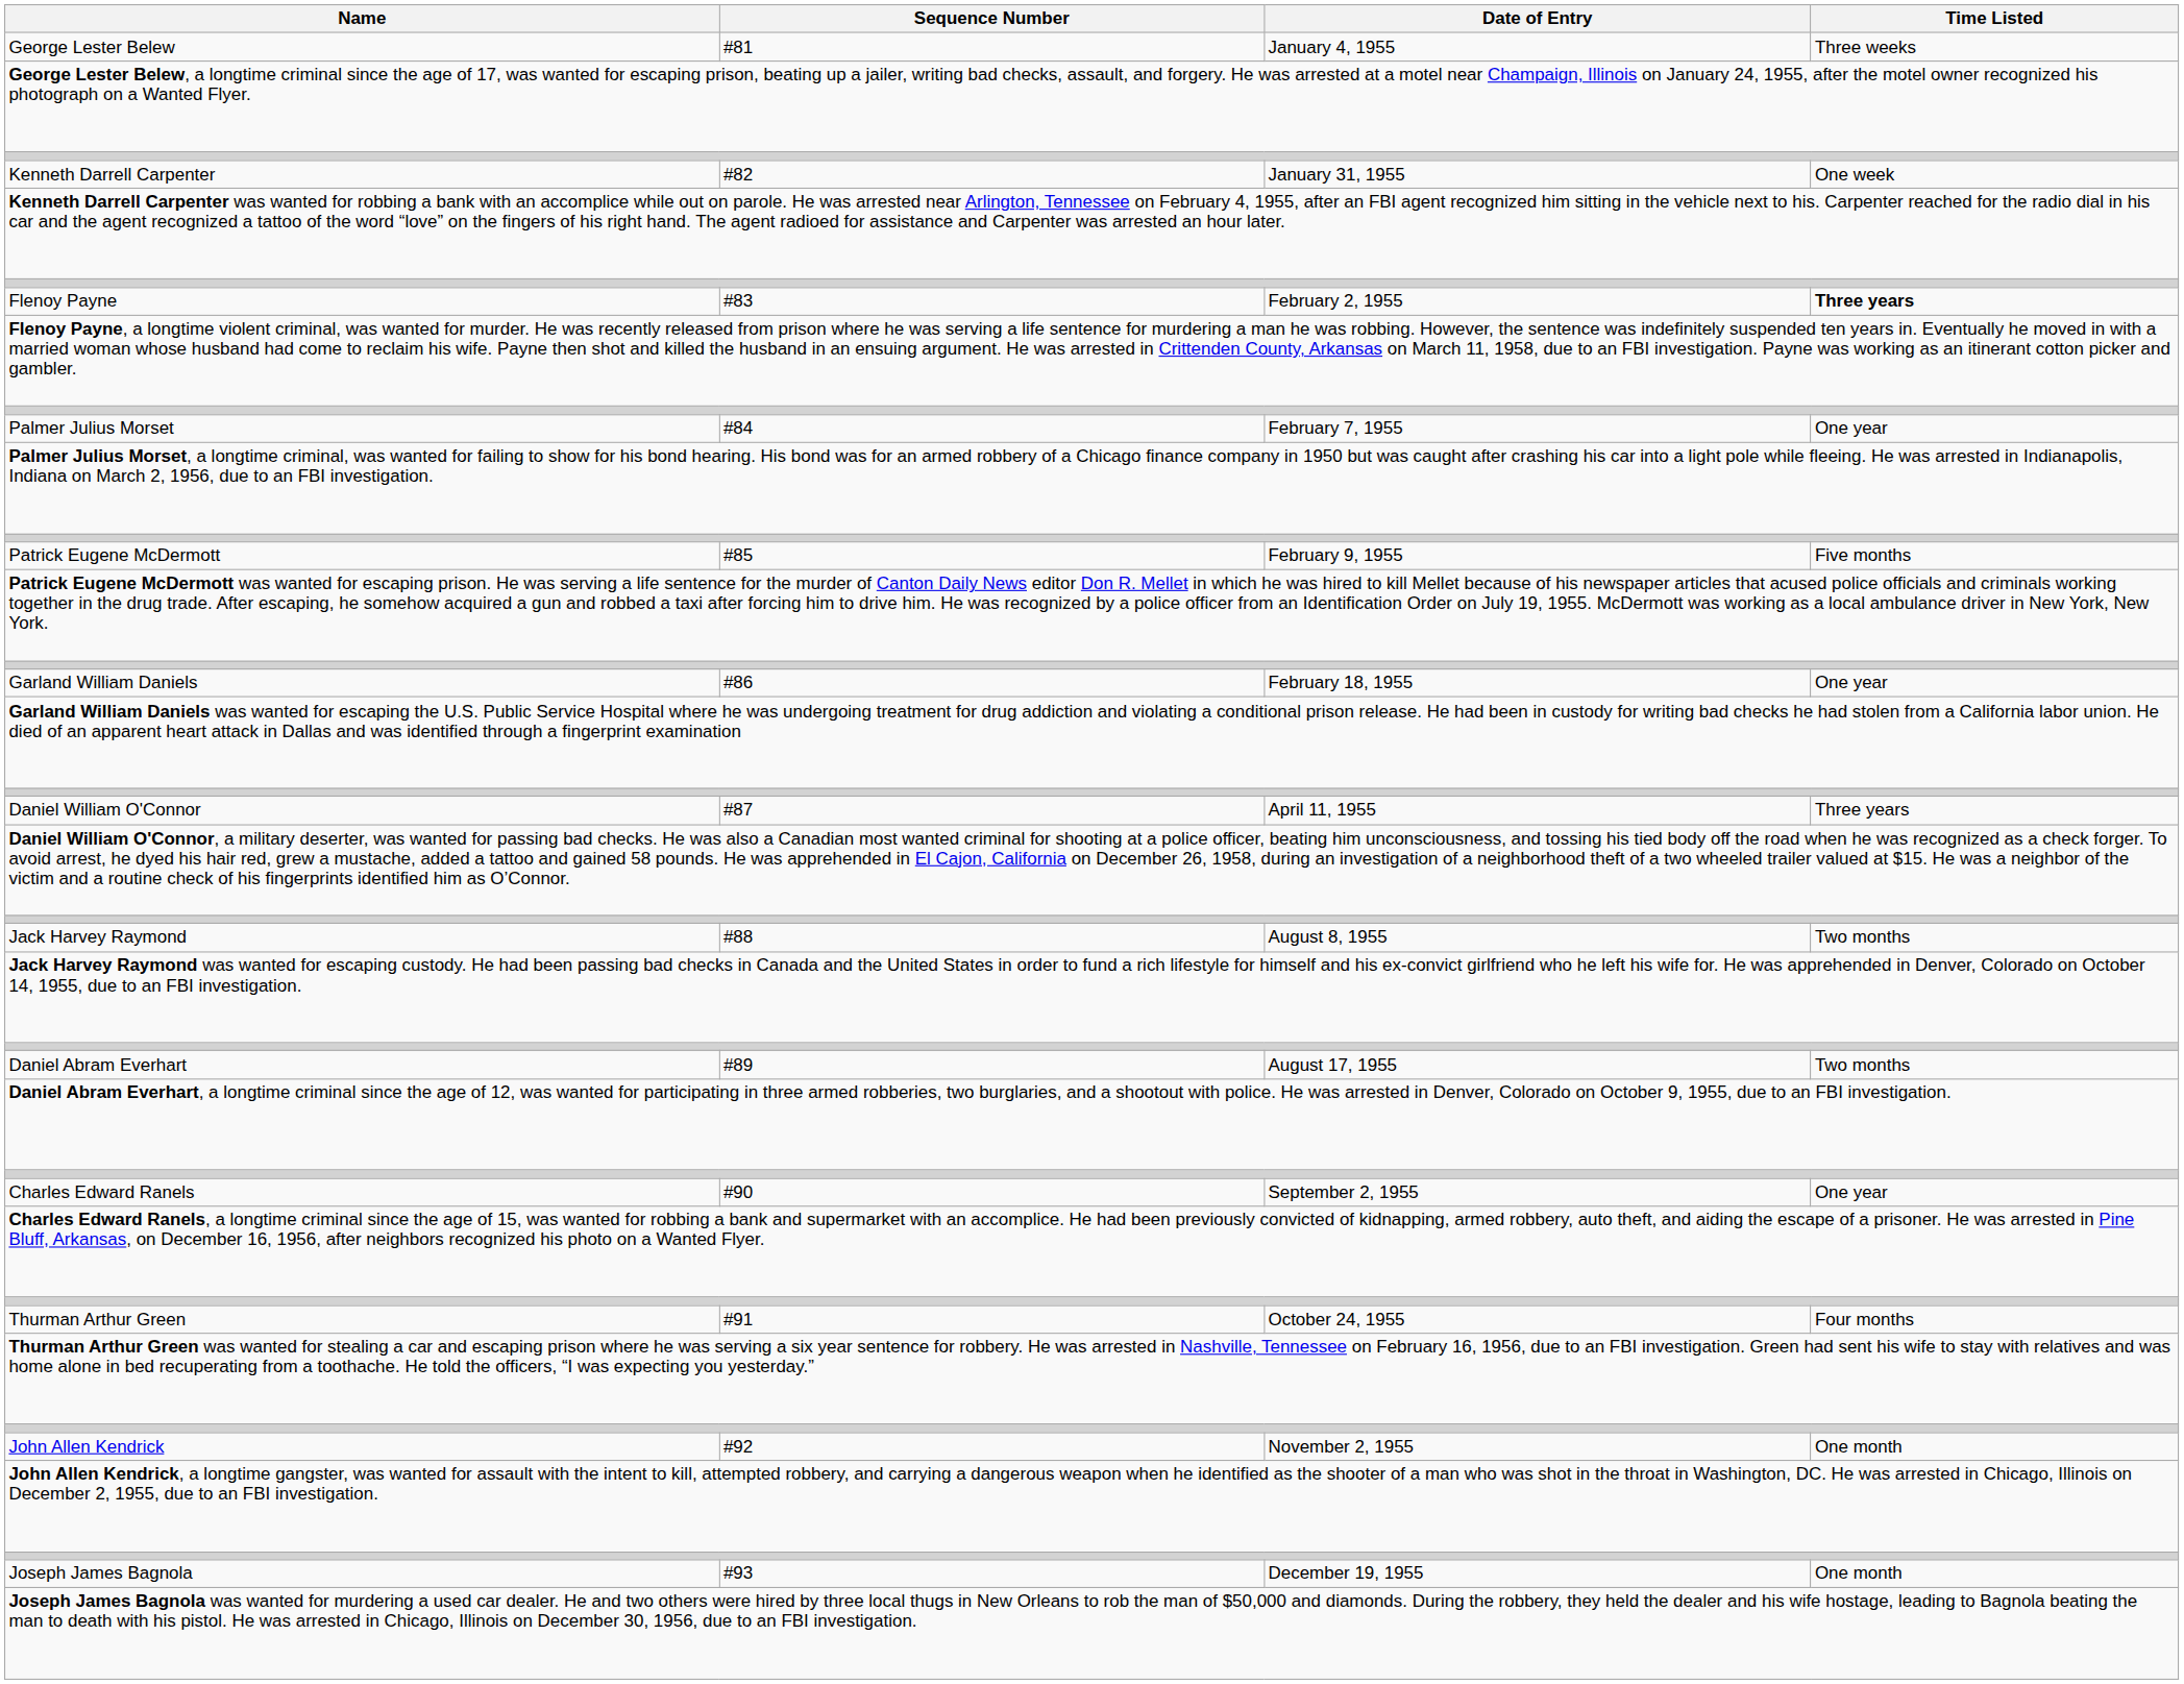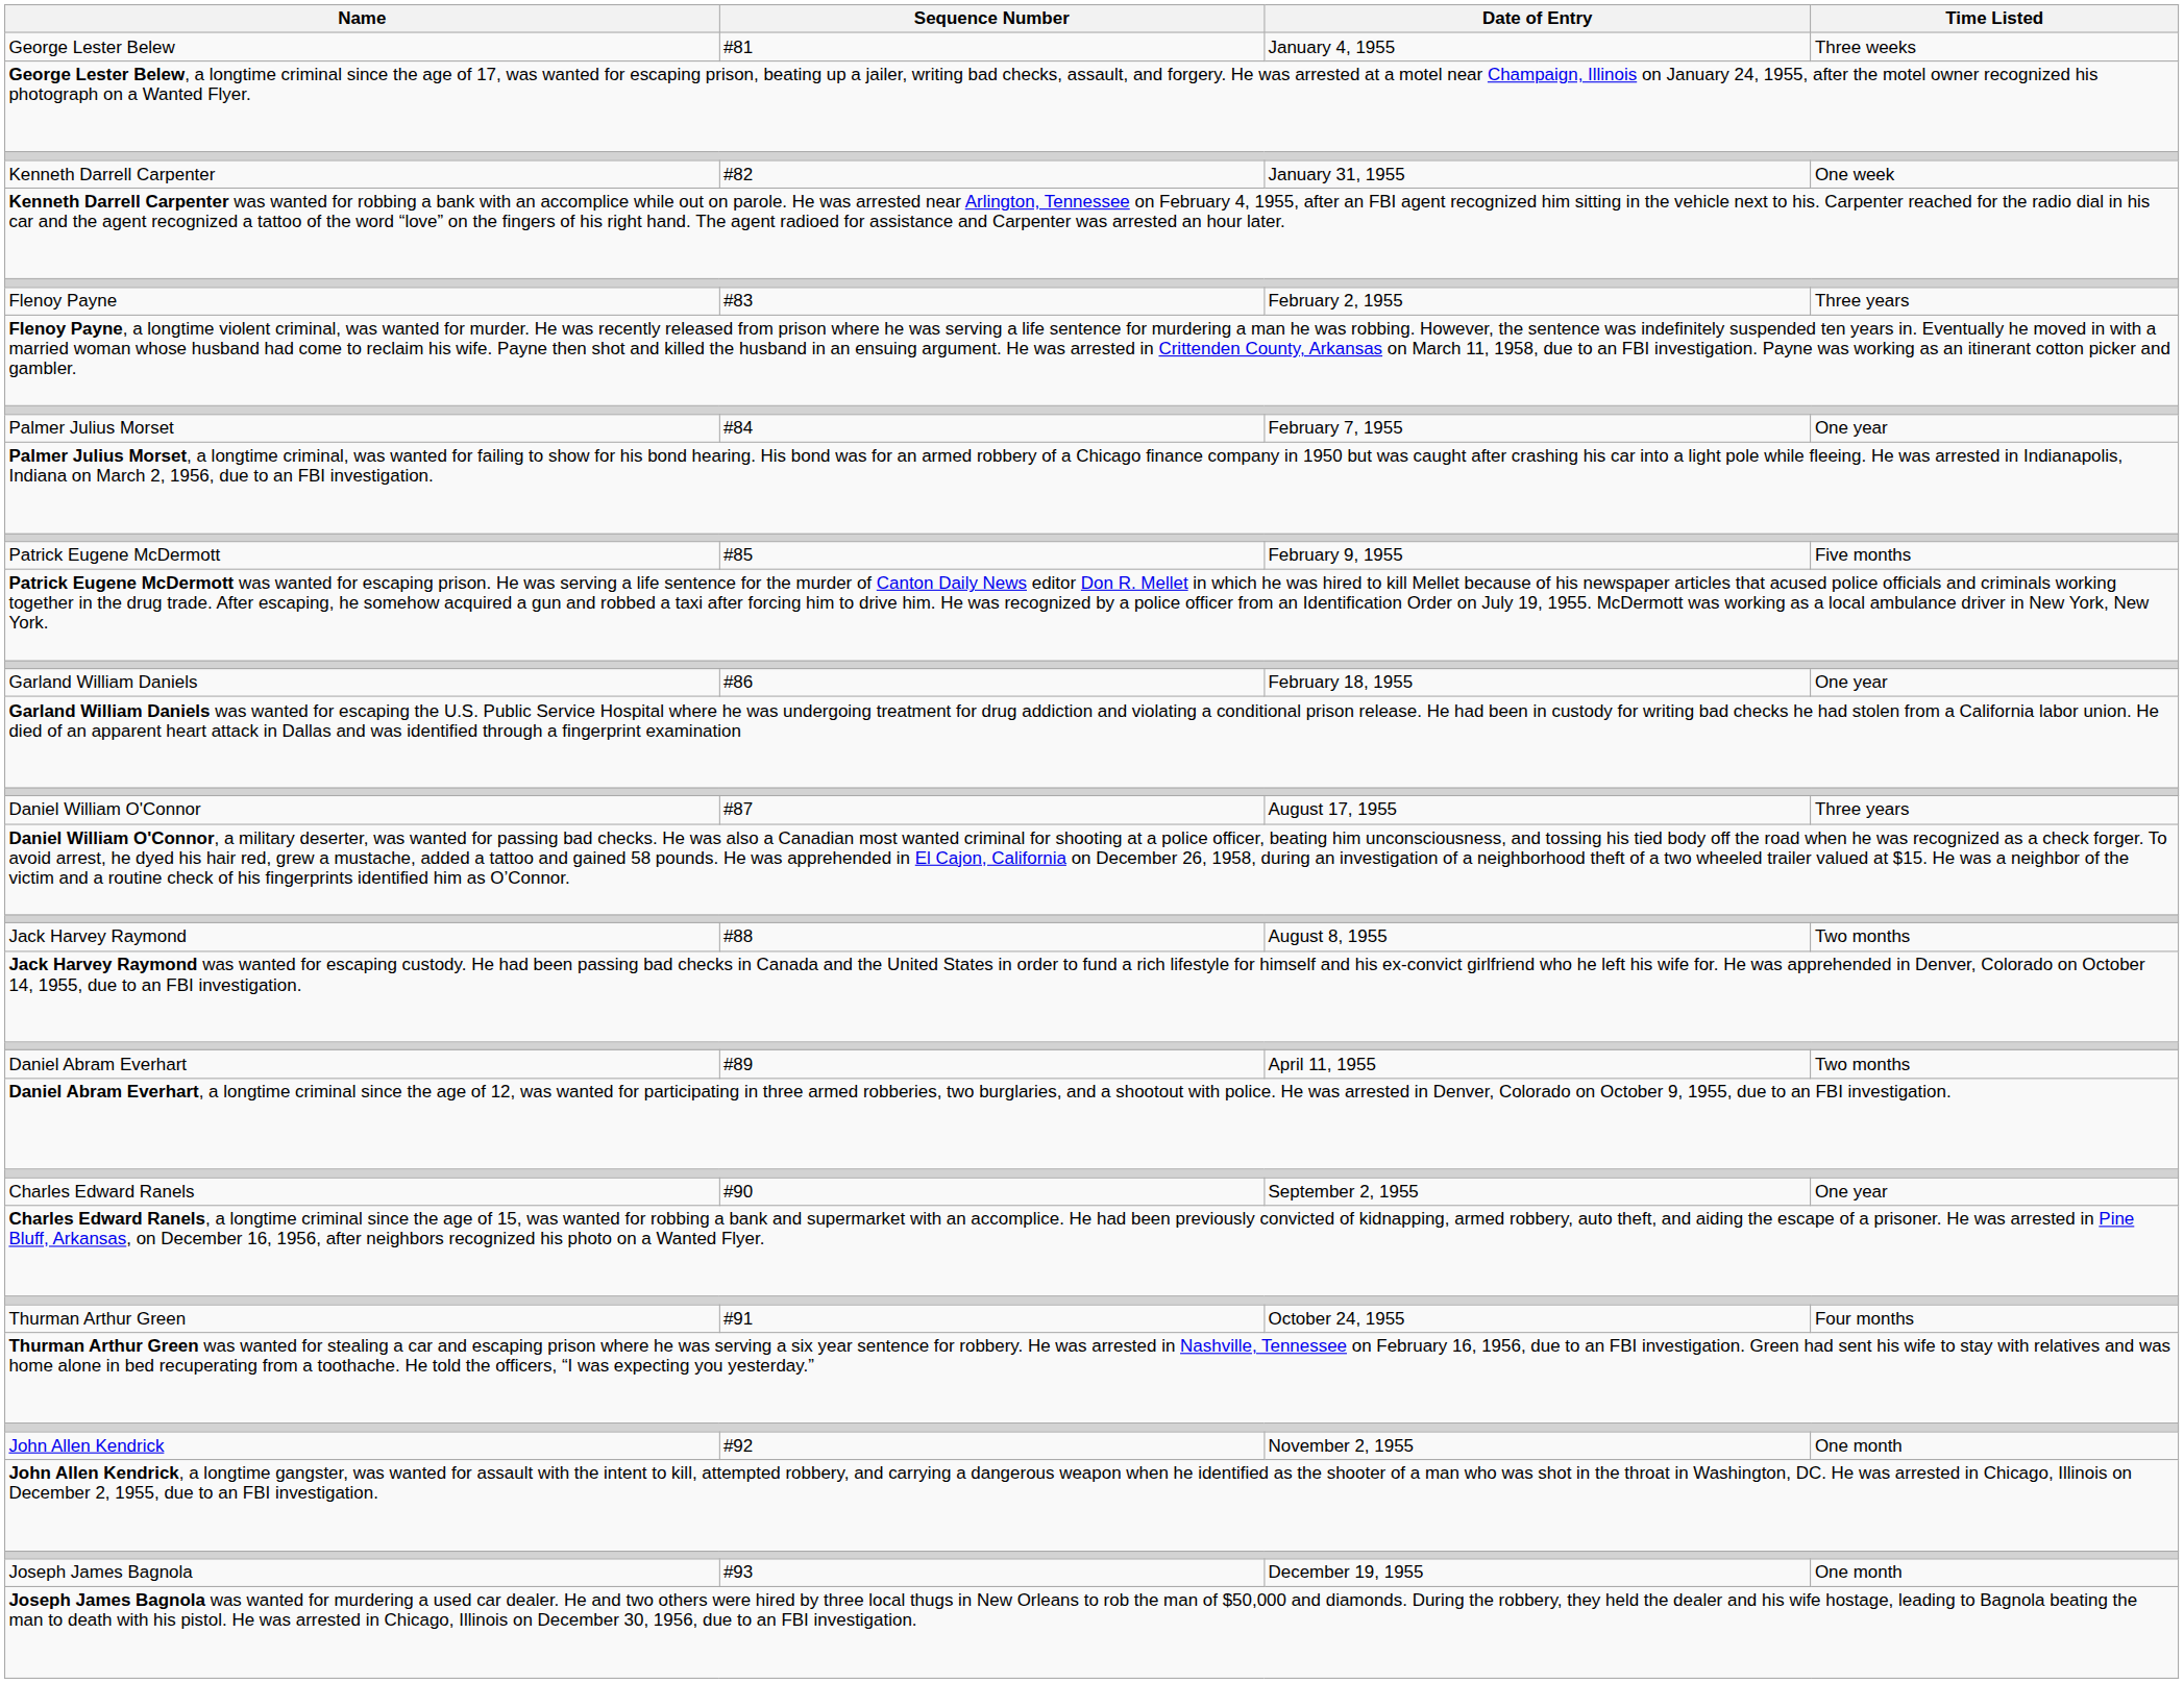 <table class="wikitable">
 <tr>
 <th>Name</th>
 <th>Sequence Number</th>
 <th>Date of Entry</th>
 <th>Time Listed</th>
 </tr>
 <tr>
 <td height="10">George Lester Belew</td>
 <td>#81</td>
 <td>January 4, 1955</td>
 <td>Three weeks</td>
 </tr>
 <tr>
 <td colspan="4" height="75" valign="top"><strong>George Lester Belew</strong>, a longtime criminal since the age of 17, was wanted for escaping prison, beating up a jailer, writing bad checks, assault, and forgery. He was arrested at a motel near <a href='#'>Champaign, Illinois</a> on January 24, 1955, after the motel owner recognized his photograph on a Wanted Flyer.</td>
 </tr>
 <tr>
 <td colspan="4" style="background-color:lightgrey;"></td>
 </tr>
 <tr>
 <td height="10">Kenneth Darrell Carpenter</td>
 <td>#82</td>
 <td>January 31, 1955</td>
 <td>One week</td>
 </tr>
 <tr>
 <td colspan="4" height="75" valign="top"><strong>Kenneth Darrell Carpenter</strong> was wanted for robbing a bank with an accomplice while out on parole. He was arrested near <a href='#'>Arlington, Tennessee</a> on February 4, 1955, after an FBI agent recognized him sitting in the vehicle next to his. Carpenter reached for the radio dial in his car and the agent recognized a tattoo of the word “love” on the fingers of his right hand. The agent radioed for assistance and Carpenter was arrested an hour later.</td>
 </tr>
 <tr>
 <td colspan="4" style="background-color:lightgrey;"></td>
 </tr>
 <tr>
 <td height="10">Flenoy Payne</td>
 <td>#83</td>
 <td>February 2, 1955</td>
-<td><strong>Three years</strong></td>
+<td>Three years</td>
 </tr>
 <tr>
 <td colspan="4" height="75" valign="top"><strong>Flenoy Payne</strong>, a longtime violent criminal, was wanted for murder. He was recently released from prison where he was serving a life sentence for murdering a man he was robbing. However, the sentence was indefinitely suspended ten years in. Eventually he moved in with a married woman whose husband had come to reclaim his wife. Payne then shot and killed the husband in an ensuing argument. He was arrested in <a href='#'>Crittenden County, Arkansas</a> on March 11, 1958, due to an FBI investigation. Payne was working as an itinerant cotton picker and gambler.</td>
 </tr>
 <tr>
 <td colspan="4" style="background-color:lightgrey;"></td>
 </tr>
 <tr>
 <td height="10">Palmer Julius Morset</td>
 <td>#84</td>
 <td>February 7, 1955</td>
 <td>One year</td>
 </tr>
 <tr>
 <td colspan="4" height="75" valign="top"><strong>Palmer Julius Morset</strong>, a longtime criminal, was wanted for failing to show for his bond hearing. His bond was for an armed robbery of a Chicago finance company in 1950 but was caught after crashing his car into a light pole while fleeing. He was arrested in Indianapolis, Indiana on March 2, 1956, due to an FBI investigation.</td>
 </tr>
 <tr>
 <td colspan="4" style="background-color:lightgrey;"></td>
 </tr>
 <tr>
 <td height="10">Patrick Eugene McDermott</td>
 <td>#85</td>
 <td>February 9, 1955</td>
 <td>Five months</td>
 </tr>
 <tr>
 <td colspan="4" height="75" valign="top"><strong>Patrick Eugene McDermott</strong> was wanted for escaping prison. He was serving a life sentence for the murder of <a href='#'>Canton Daily News</a> editor <a href='#'>Don R. Mellet</a> in which he was hired to kill Mellet because of his newspaper articles that acused police officials and criminals working together in the drug trade. After escaping, he somehow acquired a gun and robbed a taxi after forcing him to drive him. He was recognized by a police officer from an Identification Order on July 19, 1955. McDermott was working as a local ambulance driver in New York, New York.</td>
 </tr>
 <tr>
 <td colspan="4" style="background-color:lightgrey;"></td>
 </tr>
 <tr>
 <td height="10">Garland William Daniels</td>
 <td>#86</td>
 <td>February 18, 1955</td>
 <td>One year</td>
 </tr>
 <tr>
 <td colspan="4" height="75" valign="top"><strong>Garland William Daniels</strong> was wanted for escaping the U.S. Public Service Hospital where he was undergoing treatment for drug addiction and violating a conditional prison release. He had been in custody for writing bad checks he had stolen from a California labor union. He died of an apparent heart attack in Dallas and was identified through a fingerprint examination</td>
 </tr>
 <tr>
 <td colspan="4" style="background-color:lightgrey;"></td>
 </tr>
 <tr>
 <td height="10">Daniel William O'Connor</td>
 <td>#87</td>
-<td>April 11, 1955</td>
+<td>August 17, 1955</td>
 <td>Three years</td>
 </tr>
 <tr>
 <td colspan="4" height="75" valign="top"><strong>Daniel William O'Connor</strong>, a military deserter, was wanted for passing bad checks. He was also a Canadian most wanted criminal for shooting at a police officer, beating him unconsciousness, and tossing his tied body off the road when he was recognized as a check forger. To avoid arrest, he dyed his hair red, grew a mustache, added a tattoo and gained 58 pounds. He was apprehended in <a href='#'>El Cajon, California</a> on December 26, 1958, during an investigation of a neighborhood theft of a two wheeled trailer valued at $15. He was a neighbor of the victim and a routine check of his fingerprints identified him as O’Connor.</td>
 </tr>
 <tr>
 <td colspan="4" style="background-color:lightgrey;"></td>
 </tr>
 <tr>
 <td height="10">Jack Harvey Raymond</td>
 <td>#88</td>
 <td>August 8, 1955</td>
 <td>Two months</td>
 </tr>
 <tr>
 <td colspan="4" height="75" valign="top"><strong>Jack Harvey Raymond</strong> was wanted for escaping custody. He had been passing bad checks in Canada and the United States in order to fund a rich lifestyle for himself and his ex-convict girlfriend who he left his wife for. He was apprehended in Denver, Colorado on October 14, 1955, due to an FBI investigation.</td>
 </tr>
 <tr>
 <td colspan="4" style="background-color:lightgrey;"></td>
 </tr>
 <tr>
 <td height="10">Daniel Abram Everhart</td>
 <td>#89</td>
-<td>August 17, 1955</td>
+<td>April 11, 1955</td>
 <td>Two months</td>
 </tr>
 <tr>
 <td colspan="4" height="75" valign="top"><strong>Daniel Abram Everhart</strong>, a longtime criminal since the age of 12, was wanted for participating in three armed robberies, two burglaries, and a shootout with police. He was arrested in Denver, Colorado on October 9, 1955, due to an FBI investigation.</td>
 </tr>
 <tr>
 <td colspan="4" style="background-color:lightgrey;"></td>
 </tr>
 <tr>
 <td height="10">Charles Edward Ranels</td>
 <td>#90</td>
 <td>September 2, 1955</td>
 <td>One year</td>
 </tr>
 <tr>
 <td colspan="4" height="75" valign="top"><strong>Charles Edward Ranels</strong>, a longtime criminal since the age of 15, was wanted for robbing a bank and supermarket with an accomplice. He had been previously convicted of kidnapping, armed robbery, auto theft, and aiding the escape of a prisoner. He was arrested in <a href='#'>Pine Bluff, Arkansas</a>, on December 16, 1956, after neighbors recognized his photo on a Wanted Flyer.</td>
 </tr>
 <tr>
 <td colspan="4" style="background-color:lightgrey;"></td>
 </tr>
 <tr>
 <td height="10">Thurman Arthur Green</td>
 <td>#91</td>
 <td>October 24, 1955</td>
 <td>Four months</td>
 </tr>
 <tr>
 <td colspan="4" height="75" valign="top"><strong>Thurman Arthur Green</strong> was wanted for stealing a car and escaping prison where he was serving a six year sentence for robbery. He was arrested in <a href='#'>Nashville, Tennessee</a> on February 16, 1956, due to an FBI investigation. Green had sent his wife to stay with relatives and was home alone in bed recuperating from a toothache. He told the officers, “I was expecting you yesterday.”</td>
 </tr>
 <tr>
 <td colspan="4" style="background-color:lightgrey;"></td>
 </tr>
 <tr>
 <td height="10"><a href='#'>John Allen Kendrick</a></td>
 <td>#92</td>
 <td>November 2, 1955</td>
 <td>One month</td>
 </tr>
 <tr>
 <td colspan="4" height="75" valign="top"><strong>John Allen Kendrick</strong>, a longtime gangster, was wanted for assault with the intent to kill, attempted robbery, and carrying a dangerous weapon when he identified as the shooter of a man who was shot in the throat in Washington, DC. He was arrested in Chicago, Illinois on December 2, 1955, due to an FBI investigation.</td>
 </tr>
 <tr>
 <td colspan="4" style="background-color:lightgrey;"></td>
 </tr>
 <tr>
 <td height="10">Joseph James Bagnola</td>
 <td>#93</td>
 <td>December 19, 1955</td>
 <td>One month</td>
 </tr>
 <tr>
 <td colspan="4" height="75" valign="top"><strong>Joseph James Bagnola</strong> was wanted for murdering a used car dealer. He and two others were hired by three local thugs in New Orleans to rob the man of $50,000 and diamonds. During the robbery, they held the dealer and his wife hostage, leading to Bagnola beating the man to death with his pistol. He was arrested in Chicago, Illinois on December 30, 1956, due to an FBI investigation.</td>
 </tr>
 </table>
